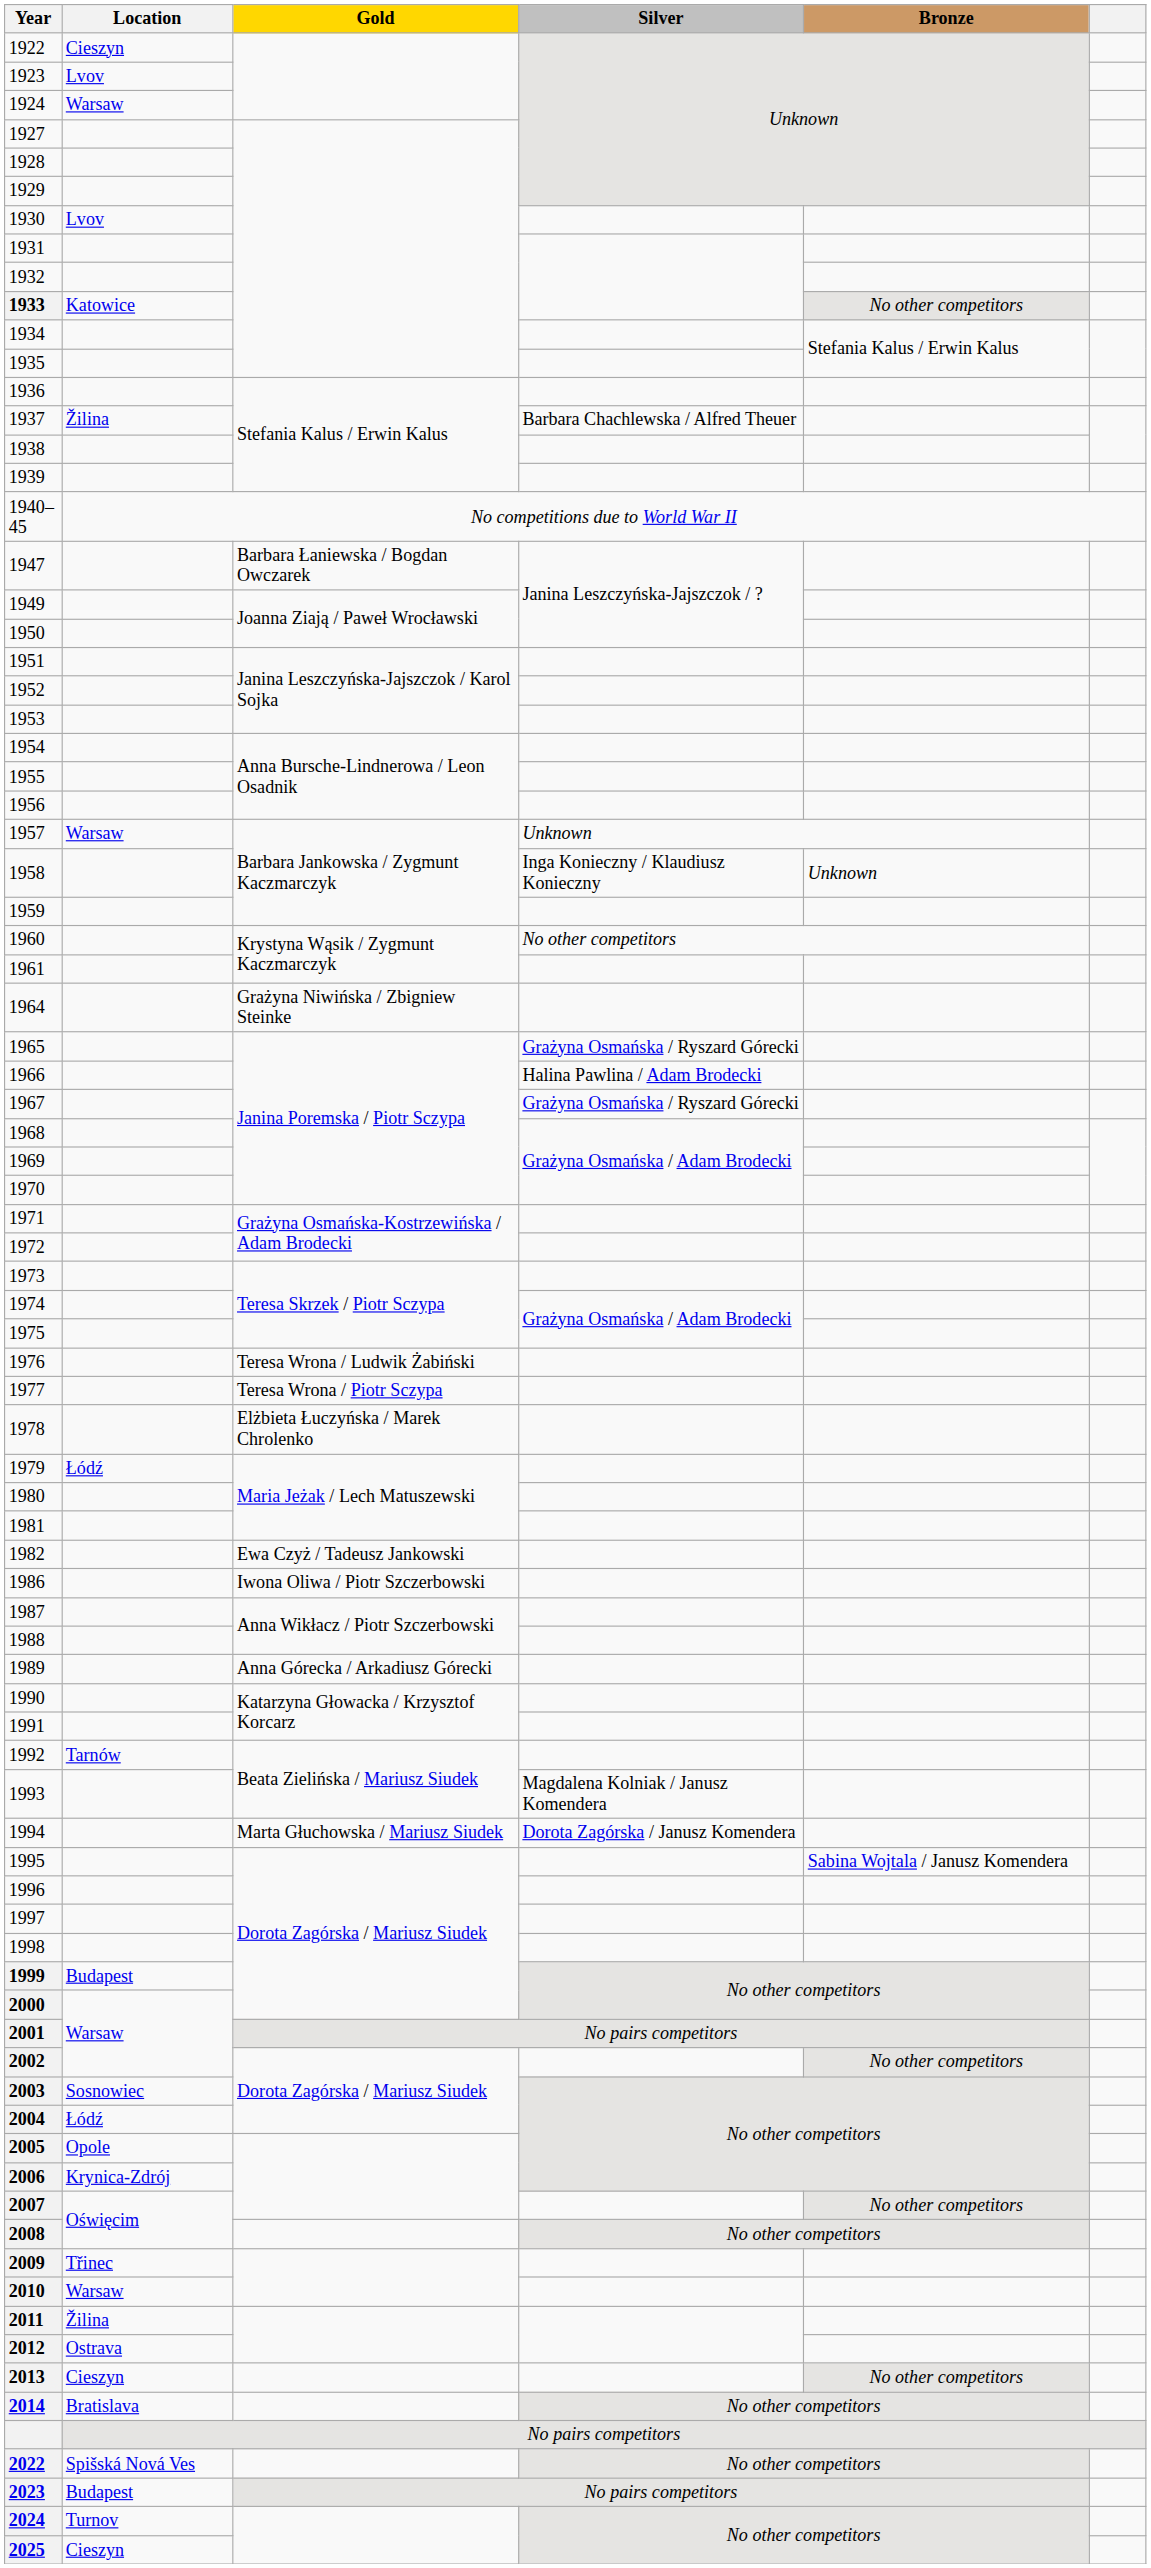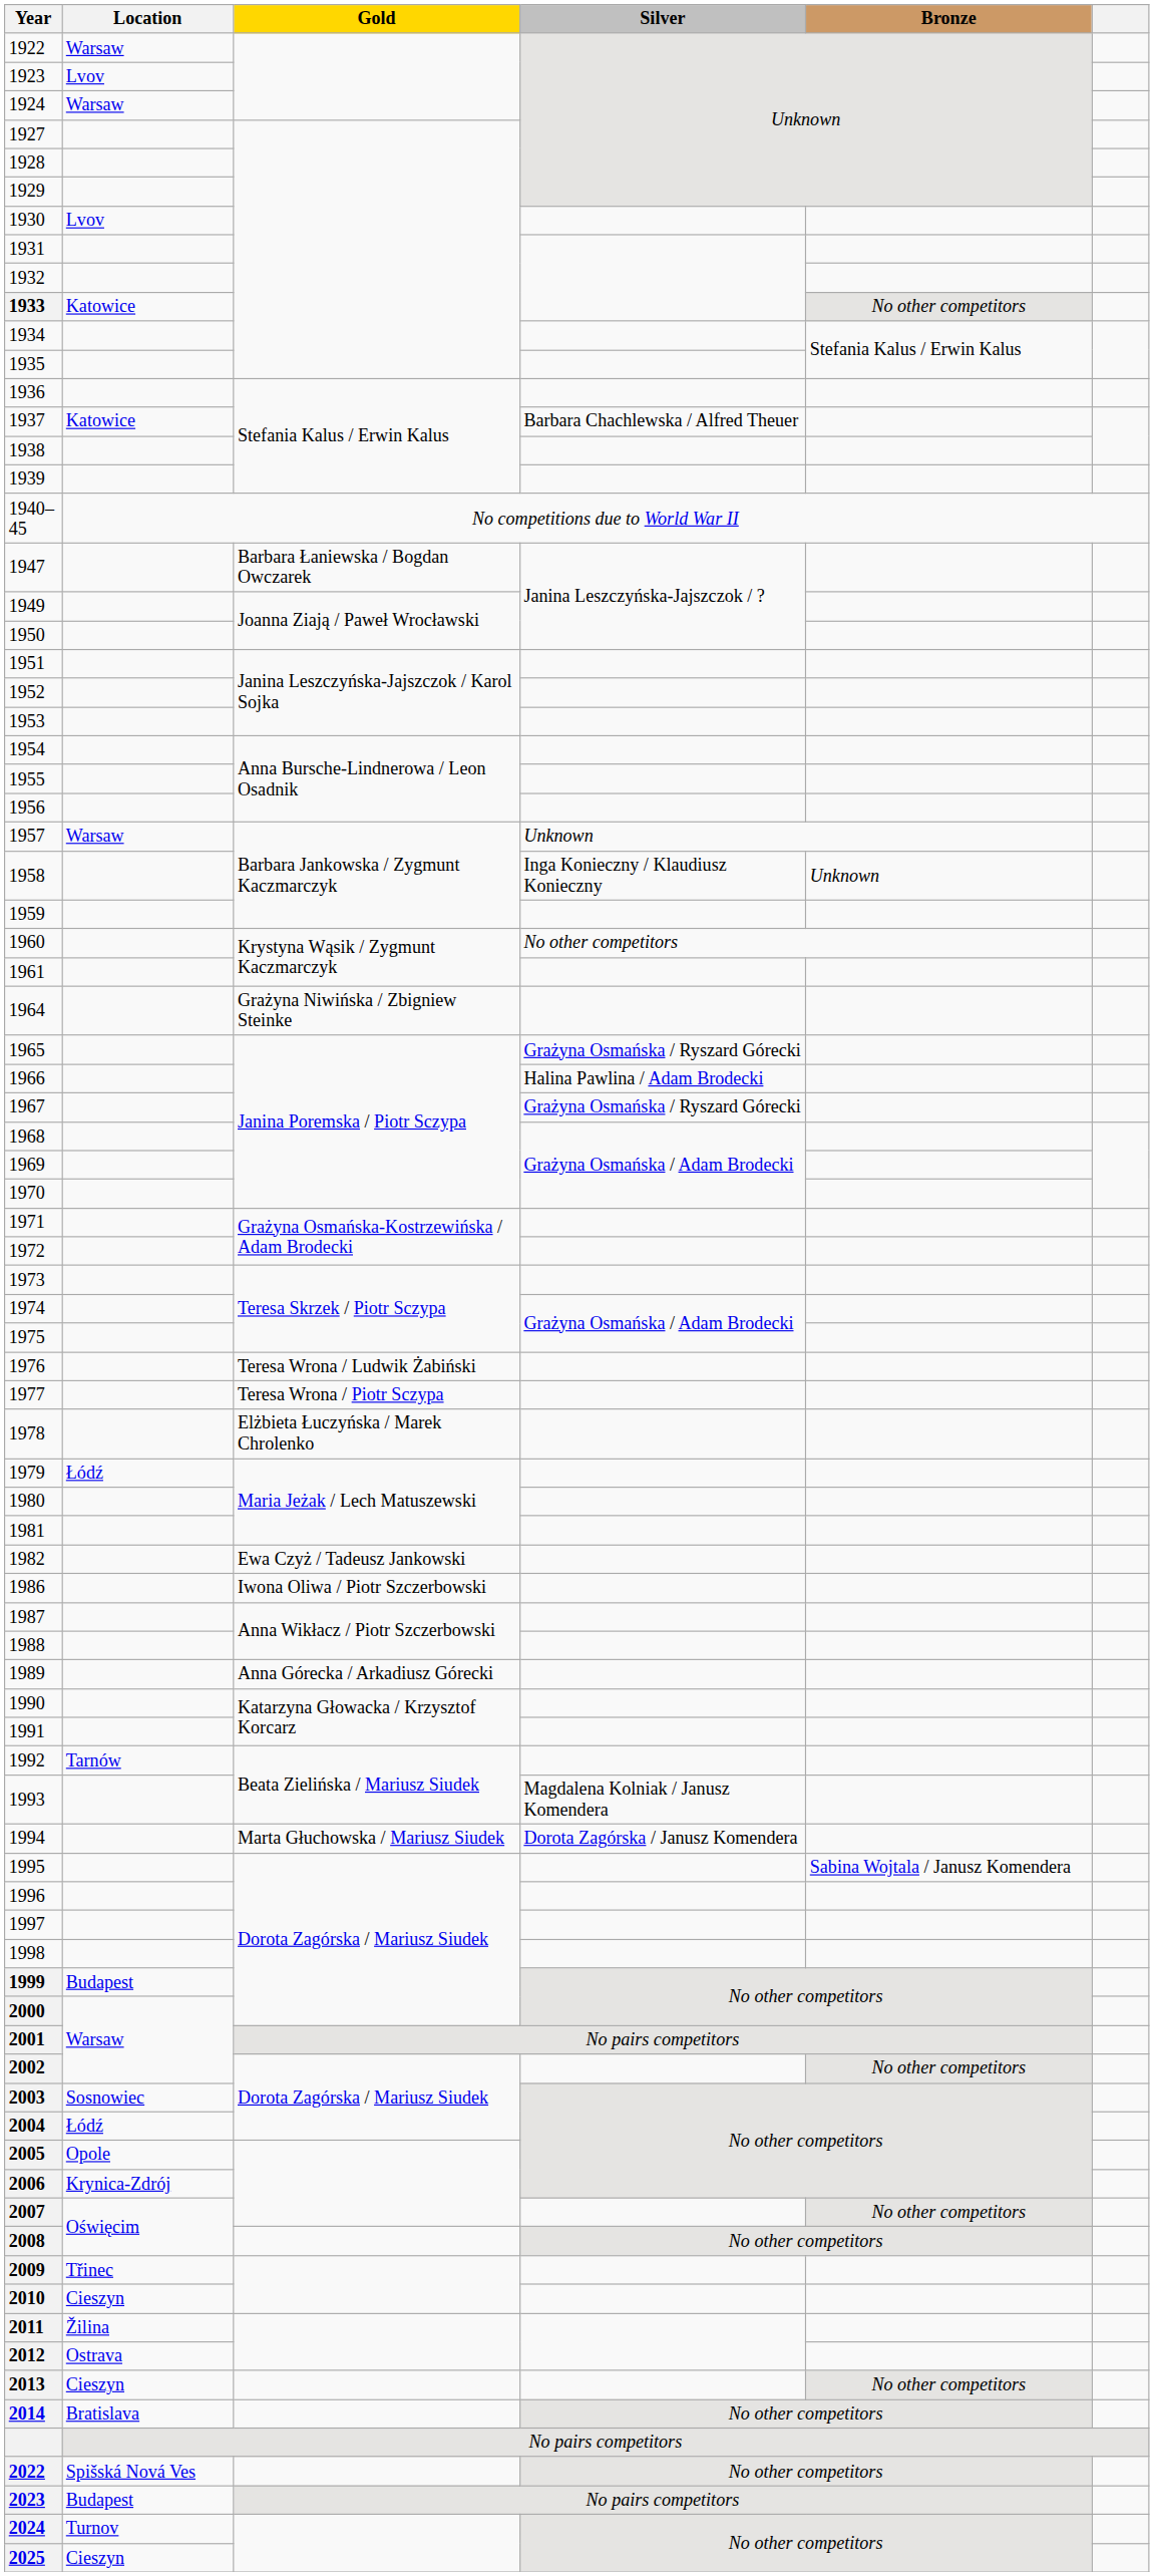 <table class="wikitable unsortable" style="text-align:left; width:80%">
 <tr>
 <th scope="col" style="text-align:center; width:5%">Year</th>
 <th scope="col" style="text-align:center; width:15%">Location</th>
 <td scope="col" style="text-align:center; width:25%; background:gold"><strong>Gold</strong></td>
 <td scope="col" style="text-align:center; width:25%; background:silver"><strong>Silver</strong></td>
 <td scope="col" style="text-align:center; width:25%; background:#c96"><strong>Bronze</strong></td>
 <th scope="col" style="text-align:center; width:5%"></th>
 </tr>
 <tr>
 <td>1922</td>
-<td><a href='#'>Cieszyn</a></td>
+<td><a href='#'>Warsaw</a></td>
 <td rowspan="3"></td>
 <td colspan="2" rowspan="6" bgcolor="e5e4e2" align="center"><em>Unknown</em></td>
 <td></td>
 </tr>
 <tr>
 <td>1923</td>
 <td><a href='#'>Lvov</a></td>
 <td></td>
 </tr>
 <tr>
 <td>1924</td>
 <td><a href='#'>Warsaw</a></td>
 <td></td>
 </tr>
 <tr>
 <td>1927</td>
 <td></td>
 <td rowspan="9"></td>
 <td></td>
 </tr>
 <tr>
 <td>1928</td>
 <td></td>
 <td></td>
 </tr>
 <tr>
 <td>1929</td>
 <td></td>
 <td></td>
 </tr>
 <tr>
 <td>1930</td>
 <td><a href='#'>Lvov</a></td>
 <td></td>
 <td></td>
 <td></td>
 </tr>
 <tr>
 <td>1931</td>
 <td></td>
 <td rowspan="3"></td>
 <td></td>
 <td></td>
 </tr>
 <tr>
 <td>1932</td>
 <td></td>
 <td></td>
 <td></td>
 </tr>
 <tr>
 <th scope="row" style="text-align:left">1933</th>
 <td><a href='#'>Katowice</a></td>
 <td bgcolor="e5e4e2" align="center"><em>No other competitors</em></td>
 <td></td>
 </tr>
 <tr>
 <td>1934</td>
 <td></td>
 <td></td>
 <td rowspan="2">Stefania Kalus / Erwin Kalus</td>
 <td rowspan="2"></td>
 </tr>
 <tr>
 <td>1935</td>
 <td></td>
 <td></td>
 </tr>
 <tr>
 <td>1936</td>
 <td></td>
 <td rowspan="4">Stefania Kalus / Erwin Kalus</td>
 <td></td>
 <td></td>
 <td></td>
 </tr>
 <tr>
 <td>1937</td>
-<td> <a href='#'>Žilina</a></td>
+<td><a href='#'>Katowice</a></td>
 <td>Barbara Chachlewska / Alfred Theuer</td>
 <td></td>
 <td rowspan="2"></td>
 </tr>
 <tr>
 <td>1938</td>
 <td></td>
 <td></td>
 <td></td>
 </tr>
 <tr>
 <td>1939</td>
 <td></td>
 <td></td>
 <td></td>
 <td></td>
 </tr>
 <tr>
 <td>1940–45</td>
 <td colspan="5" align="center"><em>No competitions due to <a href='#'>World War II</a></em></td>
 </tr>
 <tr>
 <td>1947</td>
 <td></td>
 <td>Barbara Łaniewska / Bogdan Owczarek</td>
 <td rowspan="3">Janina Leszczyńska-Jajszczok / ?</td>
 <td></td>
 <td></td>
 </tr>
 <tr>
 <td>1949</td>
 <td></td>
 <td rowspan="2">Joanna Ziają / Paweł Wrocławski</td>
 <td></td>
 <td></td>
 </tr>
 <tr>
 <td>1950</td>
 <td></td>
 <td></td>
 <td></td>
 </tr>
 <tr>
 <td>1951</td>
 <td></td>
 <td rowspan="3">Janina Leszczyńska-Jajszczok / Karol Sojka</td>
 <td></td>
 <td></td>
 <td></td>
 </tr>
 <tr>
 <td>1952</td>
 <td></td>
 <td></td>
 <td></td>
 <td></td>
 </tr>
 <tr>
 <td>1953</td>
 <td></td>
 <td></td>
 <td></td>
 <td></td>
 </tr>
 <tr>
 <td>1954</td>
 <td></td>
 <td rowspan="3">Anna Bursche-Lindnerowa / Leon Osadnik</td>
 <td></td>
 <td></td>
 <td></td>
 </tr>
 <tr>
 <td>1955</td>
 <td></td>
 <td></td>
 <td></td>
 <td></td>
 </tr>
 <tr>
 <td>1956</td>
 <td></td>
 <td></td>
 <td></td>
 <td></td>
 </tr>
 <tr>
 <td>1957</td>
 <td><a href='#'>Warsaw</a></td>
 <td rowspan="3">Barbara Jankowska / Zygmunt Kaczmarczyk</td>
 <td colspan="2"><em>Unknown</em></td>
 <td></td>
 </tr>
 <tr>
 <td>1958</td>
 <td></td>
 <td>Inga Konieczny / Klaudiusz Konieczny</td>
 <td><em>Unknown</em></td>
 <td></td>
 </tr>
 <tr>
 <td>1959</td>
 <td></td>
 <td></td>
 <td></td>
 <td></td>
 </tr>
 <tr>
 <td>1960</td>
 <td></td>
 <td rowspan="2">Krystyna Wąsik / Zygmunt Kaczmarczyk</td>
 <td colspan="2"><em>No other competitors</em></td>
 <td></td>
 </tr>
 <tr>
 <td>1961</td>
 <td></td>
 <td></td>
 <td></td>
 <td></td>
 </tr>
 <tr>
 <td>1964</td>
 <td></td>
 <td>Grażyna Niwińska / Zbigniew Steinke</td>
 <td></td>
 <td></td>
 <td></td>
 </tr>
 <tr>
 <td>1965</td>
 <td></td>
 <td rowspan="6"><a href='#'>Janina Poremska</a> / <a href='#'>Piotr Sczypa</a></td>
 <td><a href='#'>Grażyna Osmańska</a> / Ryszard Górecki</td>
 <td></td>
 <td></td>
 </tr>
 <tr>
 <td>1966</td>
 <td></td>
 <td>Halina Pawlina / <a href='#'>Adam Brodecki</a></td>
 <td></td>
 <td></td>
 </tr>
 <tr>
 <td>1967</td>
 <td></td>
 <td><a href='#'>Grażyna Osmańska</a> / Ryszard Górecki</td>
 <td></td>
 <td></td>
 </tr>
 <tr>
 <td>1968</td>
 <td></td>
 <td rowspan="3"><a href='#'>Grażyna Osmańska</a> / <a href='#'>Adam Brodecki</a></td>
 <td></td>
 <td rowspan="3"></td>
 </tr>
 <tr>
 <td>1969</td>
 <td></td>
 <td></td>
 </tr>
 <tr>
 <td>1970</td>
 <td></td>
 <td></td>
 </tr>
 <tr>
 <td>1971</td>
 <td></td>
 <td rowspan="2"><a href='#'>Grażyna Osmańska-Kostrzewińska</a> / <a href='#'>Adam Brodecki</a></td>
 <td></td>
 <td></td>
 <td></td>
 </tr>
 <tr>
 <td>1972</td>
 <td></td>
 <td></td>
 <td></td>
 <td></td>
 </tr>
 <tr>
 <td>1973</td>
 <td></td>
 <td rowspan="3"><a href='#'>Teresa Skrzek</a> / <a href='#'>Piotr Sczypa</a></td>
 <td></td>
 <td></td>
 <td></td>
 </tr>
 <tr>
 <td>1974</td>
 <td></td>
 <td rowspan="2"><a href='#'>Grażyna Osmańska</a> / <a href='#'>Adam Brodecki</a></td>
 <td></td>
 <td></td>
 </tr>
 <tr>
 <td>1975</td>
 <td></td>
 <td></td>
 <td></td>
 </tr>
 <tr>
 <td>1976</td>
 <td></td>
 <td>Teresa Wrona / Ludwik Żabiński</td>
 <td></td>
 <td></td>
 <td></td>
 </tr>
 <tr>
 <td>1977</td>
 <td></td>
 <td>Teresa Wrona / <a href='#'>Piotr Sczypa</a></td>
 <td></td>
 <td></td>
 <td></td>
 </tr>
 <tr>
 <td>1978</td>
 <td></td>
 <td>Elżbieta Łuczyńska / Marek Chrolenko</td>
 <td></td>
 <td></td>
 <td></td>
 </tr>
 <tr>
 <td>1979</td>
 <td><a href='#'>Łódź</a></td>
 <td rowspan="3"><a href='#'>Maria Jeżak</a> / Lech Matuszewski</td>
 <td></td>
 <td></td>
 <td></td>
 </tr>
 <tr>
 <td>1980</td>
 <td></td>
 <td></td>
 <td></td>
 <td></td>
 </tr>
 <tr>
 <td>1981</td>
 <td></td>
 <td></td>
 <td></td>
 <td></td>
 </tr>
 <tr>
 <td>1982</td>
 <td></td>
 <td>Ewa Czyż / Tadeusz Jankowski</td>
 <td></td>
 <td></td>
 <td></td>
 </tr>
 <tr>
 <td>1986</td>
 <td></td>
 <td>Iwona Oliwa / Piotr Szczerbowski</td>
 <td></td>
 <td></td>
 <td></td>
 </tr>
 <tr>
 <td>1987</td>
 <td></td>
 <td rowspan="2">Anna Wikłacz / Piotr Szczerbowski</td>
 <td></td>
 <td></td>
 <td></td>
 </tr>
 <tr>
 <td>1988</td>
 <td></td>
 <td></td>
 <td></td>
 <td></td>
 </tr>
 <tr>
 <td>1989</td>
 <td></td>
 <td>Anna Górecka / Arkadiusz Górecki</td>
 <td></td>
 <td></td>
 <td></td>
 </tr>
 <tr>
 <td>1990</td>
 <td></td>
 <td rowspan="2">Katarzyna Głowacka / Krzysztof Korcarz</td>
 <td></td>
 <td></td>
 <td></td>
 </tr>
 <tr>
 <td>1991</td>
 <td></td>
 <td></td>
 <td></td>
 <td></td>
 </tr>
 <tr>
 <td>1992</td>
 <td><a href='#'>Tarnów</a></td>
 <td rowspan="2">Beata Zielińska / <a href='#'>Mariusz Siudek</a></td>
 <td></td>
 <td></td>
 <td></td>
 </tr>
 <tr>
 <td>1993</td>
 <td></td>
 <td>Magdalena Kolniak / Janusz Komendera</td>
 <td></td>
 <td></td>
 </tr>
 <tr>
 <td>1994</td>
 <td></td>
 <td>Marta Głuchowska / <a href='#'>Mariusz Siudek</a></td>
 <td><a href='#'>Dorota Zagórska</a> / Janusz Komendera</td>
 <td></td>
 <td></td>
 </tr>
 <tr>
 <td>1995</td>
 <td></td>
 <td rowspan="6"><a href='#'>Dorota Zagórska</a> / <a href='#'>Mariusz Siudek</a></td>
 <td></td>
 <td><a href='#'>Sabina Wojtala</a> / Janusz Komendera</td>
 <td></td>
 </tr>
 <tr>
 <td>1996</td>
 <td></td>
 <td></td>
 <td></td>
 <td></td>
 </tr>
 <tr>
 <td>1997</td>
 <td></td>
 <td></td>
 <td></td>
 <td></td>
 </tr>
 <tr>
 <td>1998</td>
 <td></td>
 <td></td>
 <td></td>
 <td></td>
 </tr>
 <tr>
 <th scope="row" style="text-align:left">1999</th>
 <td> <a href='#'>Budapest</a></td>
 <td colspan="2" rowspan="2" align="center" bgcolor="e5e4e2"><em>No other competitors</em></td>
 <td></td>
 </tr>
 <tr>
 <th scope="row" style="text-align:left">2000</th>
 <td rowspan="3"><a href='#'>Warsaw</a></td>
 <td></td>
 </tr>
 <tr>
 <th scope="row" style="text-align:left">2001</th>
 <td colspan="3" align="center" bgcolor="e5e4e2"><em>No pairs competitors</em></td>
 <td></td>
 </tr>
 <tr>
 <th scope="row" style="text-align:left">2002</th>
 <td rowspan="3"><a href='#'>Dorota Zagórska</a> / <a href='#'>Mariusz Siudek</a></td>
 <td></td>
 <td align="center" bgcolor="e5e4e2"><em>No other competitors</em></td>
 <td></td>
 </tr>
 <tr>
 <th scope="row" style="text-align:left">2003</th>
 <td><a href='#'>Sosnowiec</a></td>
 <td colspan="2" rowspan="4" align="center" bgcolor="e5e4e2"><em>No other competitors</em></td>
 <td></td>
 </tr>
 <tr>
 <th scope="row" style="text-align:left">2004</th>
 <td><a href='#'>Łódź</a></td>
 <td></td>
 </tr>
 <tr>
 <th scope="row" style="text-align:left">2005</th>
 <td><a href='#'>Opole</a></td>
 <td rowspan="3"></td>
 <td></td>
 </tr>
 <tr>
 <th scope="row" style="text-align:left">2006</th>
 <td><a href='#'>Krynica-Zdrój</a></td>
 <td></td>
 </tr>
 <tr>
 <th scope="row" style="text-align:left">2007</th>
 <td rowspan="2"><a href='#'>Oświęcim</a></td>
 <td></td>
 <td align="center" bgcolor="e5e4e2"><em>No other competitors</em></td>
 <td></td>
 </tr>
 <tr>
 <th scope="row" style="text-align:left">2008</th>
 <td></td>
 <td colspan=2 align="center" bgcolor="e5e4e2"><em>No other competitors</em></td>
 <td></td>
 </tr>
 <tr>
 <th scope="row" style="text-align:left">2009</th>
 <td> <a href='#'>Třinec</a></td>
 <td rowspan="2"></td>
 <td></td>
 <td></td>
 <td></td>
 </tr>
 <tr>
 <th scope="row" style="text-align:left">2010</th>
-<td><a href='#'>Warsaw</a></td>
+<td><a href='#'>Cieszyn</a></td>
 <td></td>
 <td></td>
 <td></td>
 </tr>
 <tr>
 <th scope="row" style="text-align:left">2011</th>
 <td> <a href='#'>Žilina</a></td>
 <td rowspan="2"></td>
 <td rowspan="2"></td>
 <td></td>
 <td></td>
 </tr>
 <tr>
 <th scope="row" style="text-align:left">2012</th>
 <td> <a href='#'>Ostrava</a></td>
 <td></td>
 <td></td>
 </tr>
 <tr>
 <th scope="row" style="text-align:left">2013</th>
 <td><a href='#'>Cieszyn</a></td>
 <td></td>
 <td></td>
 <td align="center" bgcolor="e5e4e2"><em>No other competitors</em></td>
 <td></td>
 </tr>
 <tr>
 <th scope="row" style="text-align:left"><a href='#'>2014</a></th>
 <td> <a href='#'>Bratislava</a></td>
 <td></td>
 <td colspan="2" align="center" bgcolor="e5e4e2"><em>No other competitors</em></td>
 <td></td>
 </tr>
 <tr>
 <th scope="row" style="text-align:left"></th>
 <td colspan="5" align="center" bgcolor="e5e4e2"><em>No pairs competitors</em></td>
 </tr>
 <tr>
 <th scope="row" style="text-align:left"><a href='#'>2022</a></th>
 <td> <a href='#'>Spišská Nová Ves</a></td>
 <td></td>
 <td colspan="2" align="center" bgcolor="e5e4e2"><em>No other competitors</em></td>
 <td></td>
 </tr>
 <tr>
 <th scope="row" style="text-align:left"><a href='#'>2023</a></th>
 <td> <a href='#'>Budapest</a></td>
 <td colspan="3" align="center" bgcolor="e5e4e2"><em>No pairs competitors</em></td>
 <td></td>
 </tr>
 <tr>
 <th scope="row" style="text-align:left"><a href='#'>2024</a></th>
 <td> <a href='#'>Turnov</a></td>
 <td rowspan="2"></td>
 <td colspan="2" rowspan="2" align="center" bgcolor="e5e4e2"><em>No other competitors</em></td>
 <td></td>
 </tr>
 <tr>
 <th scope="row" style="text-align:left"><a href='#'>2025</a></th>
 <td><a href='#'>Cieszyn</a></td>
 <td></td>
 </tr>
 </table>
